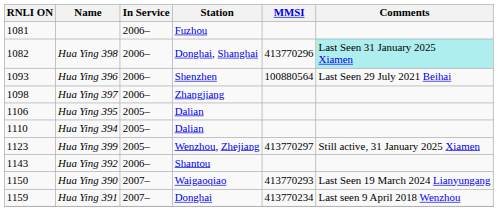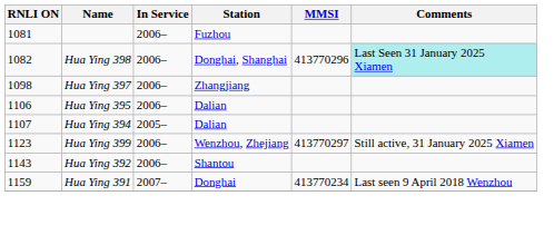 <table class="wikitable">
 <tr>
 <th>RNLI ON</th>
 <th>Name</th>
 <th>In Service</th>
 <th>Station</th>
 <th><a href='#'>MMSI</a></th>
 <th>Comments</th>
 </tr>
 <tr>
 <td>1081</td>
 <td></td>
 <td>2006–</td>
 <td><a href='#'>Fuzhou</a></td>
 <td></td>
 <td></td>
 </tr>
 <tr>
 <td>1082</td>
 <td><em>Hua Ying 398</em></td>
 <td>2006–</td>
 <td><a href='#'>Donghai</a>, <a href='#'>Shanghai</a></td>
 <td>413770296</td>
 <td style="background: paleturquoise;">Last Seen 31 January 2025<br><a href='#'>Xiamen</a></td>
 </tr>
 <tr>
-<td>1093</td>
-<td><em>Hua Ying 396</em></td>
-<td>2006–</td>
-<td><a href='#'>Shenzhen</a></td>
-<td>100880564</td>
-<td>Last Seen 29 July 2021 <a href='#'>Beihai</a></td>
-</tr>
-<tr>
 <td>1098</td>
 <td><em>Hua Ying 397</em></td>
 <td>2006–</td>
 <td><a href='#'>Zhangjiang</a></td>
 <td></td>
 <td></td>
 </tr>
 <tr>
 <td>1106</td>
 <td><em>Hua Ying 395</em></td>
-<td>2005–</td>
+<td>2006–</td>
 <td><a href='#'>Dalian</a></td>
 <td></td>
 <td></td>
 </tr>
 <tr>
-<td>1110</td>
+<td>1107</td>
 <td><em>Hua Ying 394</em></td>
 <td>2005–</td>
 <td><a href='#'>Dalian</a></td>
 <td></td>
 <td></td>
 </tr>
 <tr>
 <td>1123</td>
 <td><em>Hua Ying 399</em></td>
-<td>2005–</td>
+<td>2006–</td>
 <td><a href='#'>Wenzhou</a>, <a href='#'>Zhejiang</a></td>
 <td>413770297</td>
 <td>Still active, 31 January 2025 <a href='#'>Xiamen</a></td>
 </tr>
 <tr>
 <td>1143</td>
 <td><em>Hua Ying 392</em></td>
 <td>2006–</td>
 <td><a href='#'>Shantou</a></td>
 <td></td>
 <td></td>
 </tr>
 <tr>
-<td>1150</td>
-<td><em>Hua Ying 390</em></td>
-<td>2007–</td>
-<td><a href='#'>Waigaoqiao</a></td>
-<td>413770293</td>
-<td>Last Seen 19 March 2024 <a href='#'>Lianyungang</a></td>
-</tr>
-<tr>
 <td>1159</td>
 <td><em>Hua Ying 391</em></td>
 <td>2007–</td>
 <td><a href='#'>Donghai</a></td>
 <td>413770234</td>
 <td>Last seen 9 April 2018 <a href='#'>Wenzhou</a></td>
 </tr>
 <tr>
 </tr>
 </table>
